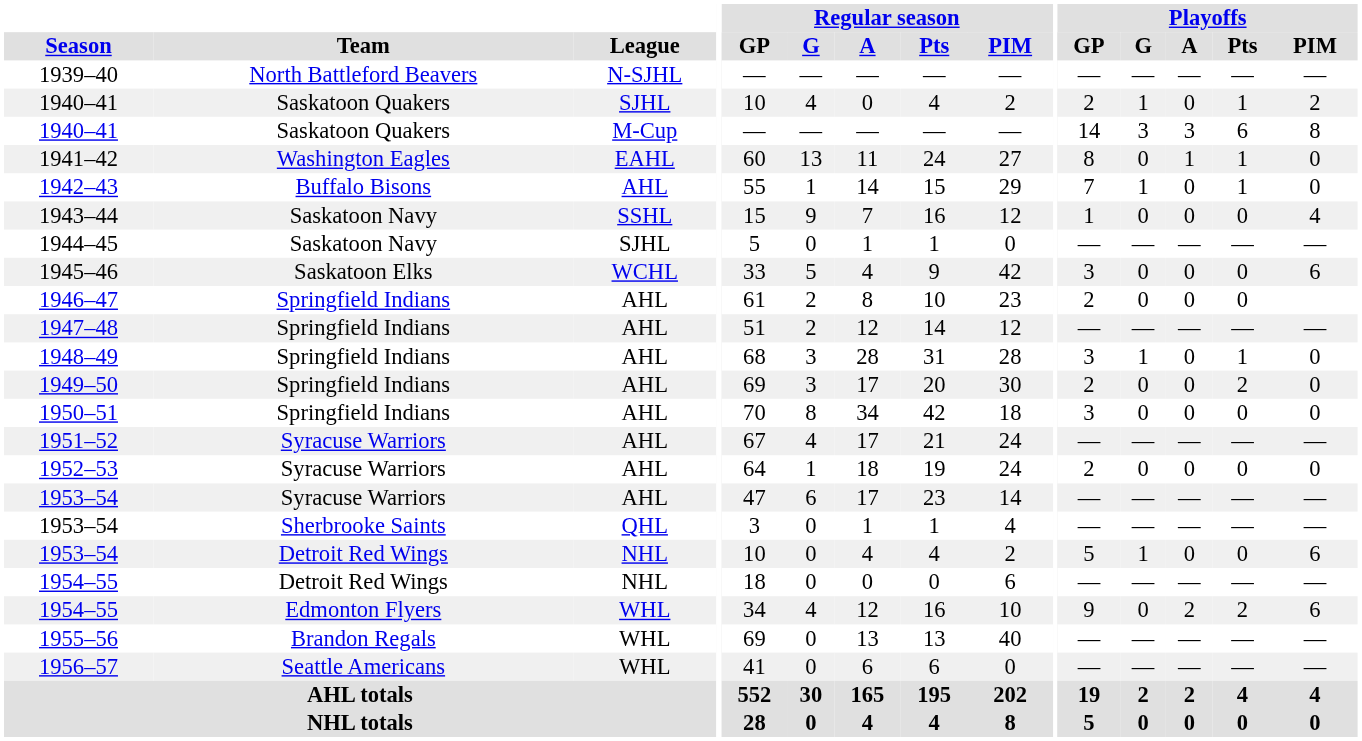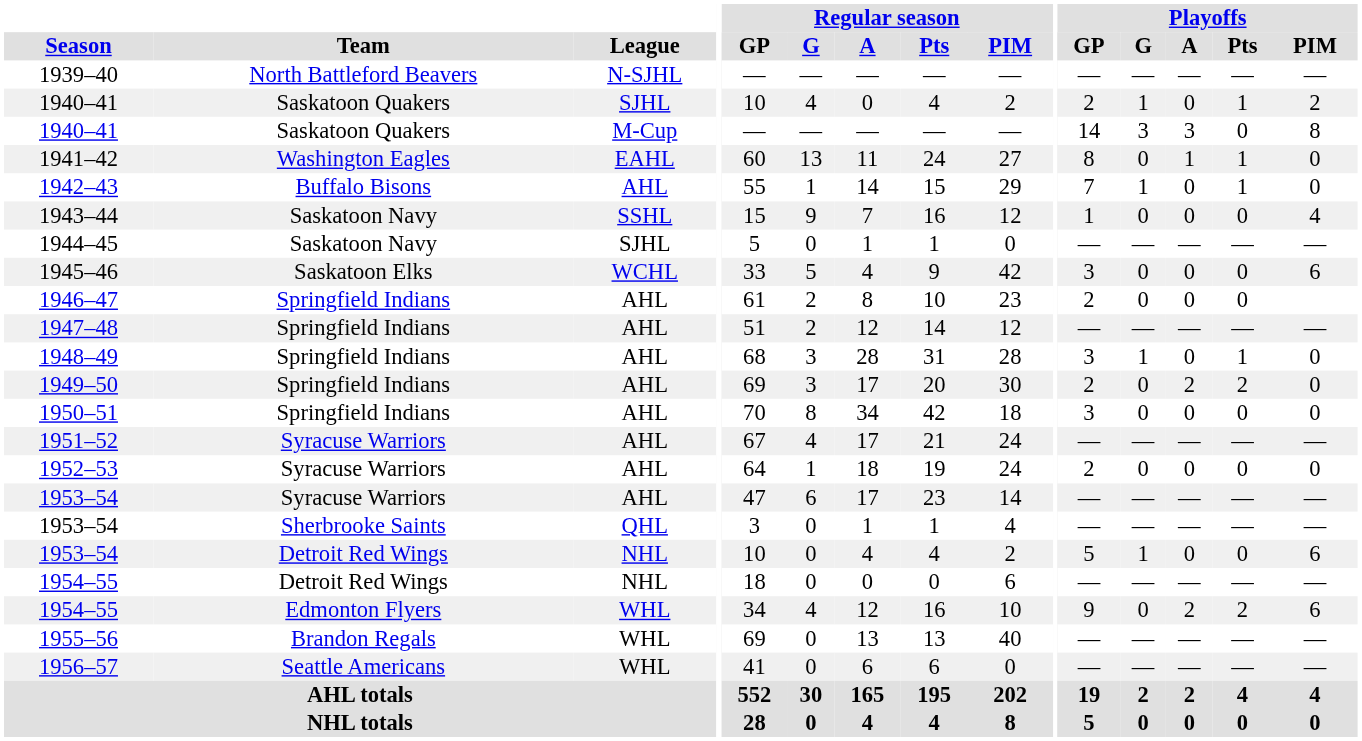 <table border="0" cellpadding="1" cellspacing="0" style="text-align:center; width:60em">
 <tr bgcolor="#e0e0e0">
 <th colspan="3" bgcolor="#ffffff"></th>
 <th rowspan="100" bgcolor="#ffffff"></th>
 <th colspan="5"><a href='#'>Regular season</a></th>
 <th rowspan="100" bgcolor="#ffffff"></th>
 <th colspan="5"><a href='#'>Playoffs</a></th>
 </tr>
 <tr bgcolor="#e0e0e0">
 <th><a href='#'>Season</a></th>
 <th>Team</th>
 <th>League</th>
 <th>GP</th>
 <th><a href='#'>G</a></th>
 <th><a href='#'>A</a></th>
 <th><a href='#'>Pts</a></th>
 <th><a href='#'>PIM</a></th>
 <th>GP</th>
 <th>G</th>
 <th>A</th>
 <th>Pts</th>
 <th>PIM</th>
 </tr>
 <tr>
 <td>1939–40</td>
 <td><a href='#'>North Battleford Beavers</a></td>
 <td><a href='#'>N-SJHL</a></td>
 <td>—</td>
 <td>—</td>
 <td>—</td>
 <td>—</td>
 <td>—</td>
 <td>—</td>
 <td>—</td>
 <td>—</td>
 <td>—</td>
 <td>—</td>
 </tr>
 <tr bgcolor="#f0f0f0">
 <td>1940–41</td>
 <td>Saskatoon Quakers</td>
 <td><a href='#'>SJHL</a></td>
 <td>10</td>
 <td>4</td>
 <td>0</td>
 <td>4</td>
 <td>2</td>
 <td>2</td>
 <td>1</td>
 <td>0</td>
 <td>1</td>
 <td>2</td>
 </tr>
 <tr>
 <td><a href='#'>1940–41</a></td>
 <td>Saskatoon Quakers</td>
 <td><a href='#'>M-Cup</a></td>
 <td>—</td>
 <td>—</td>
 <td>—</td>
 <td>—</td>
 <td>—</td>
 <td>14</td>
 <td>3</td>
 <td>3</td>
-<td>6</td>
+<td>0</td>
 <td>8</td>
 </tr>
 <tr bgcolor="#f0f0f0">
 <td>1941–42</td>
 <td><a href='#'>Washington Eagles</a></td>
 <td><a href='#'>EAHL</a></td>
 <td>60</td>
 <td>13</td>
 <td>11</td>
 <td>24</td>
 <td>27</td>
 <td>8</td>
 <td>0</td>
 <td>1</td>
 <td>1</td>
 <td>0</td>
 </tr>
 <tr>
 <td><a href='#'>1942–43</a></td>
 <td><a href='#'>Buffalo Bisons</a></td>
 <td><a href='#'>AHL</a></td>
 <td>55</td>
 <td>1</td>
 <td>14</td>
 <td>15</td>
 <td>29</td>
 <td>7</td>
 <td>1</td>
 <td>0</td>
 <td>1</td>
 <td>0</td>
 </tr>
 <tr bgcolor="#f0f0f0">
 <td>1943–44</td>
 <td>Saskatoon Navy</td>
 <td><a href='#'>SSHL</a></td>
 <td>15</td>
 <td>9</td>
 <td>7</td>
 <td>16</td>
 <td>12</td>
 <td>1</td>
 <td>0</td>
 <td>0</td>
 <td>0</td>
 <td>4</td>
 </tr>
 <tr>
 <td>1944–45</td>
 <td>Saskatoon Navy</td>
 <td>SJHL</td>
 <td>5</td>
 <td>0</td>
 <td>1</td>
 <td>1</td>
 <td>0</td>
 <td>—</td>
 <td>—</td>
 <td>—</td>
 <td>—</td>
 <td>—</td>
 </tr>
 <tr bgcolor="#f0f0f0">
 <td>1945–46</td>
 <td>Saskatoon Elks</td>
 <td><a href='#'>WCHL</a></td>
 <td>33</td>
 <td>5</td>
 <td>4</td>
 <td>9</td>
 <td>42</td>
 <td>3</td>
 <td>0</td>
 <td>0</td>
 <td>0</td>
 <td>6</td>
 </tr>
 <tr>
 <td><a href='#'>1946–47</a></td>
 <td><a href='#'>Springfield Indians</a></td>
 <td>AHL</td>
 <td>61</td>
 <td>2</td>
 <td>8</td>
 <td>10</td>
 <td>23</td>
 <td>2</td>
 <td>0</td>
 <td>0</td>
 <td 0>0</td>
 </tr>
 <tr bgcolor="#f0f0f0">
 <td><a href='#'>1947–48</a></td>
 <td>Springfield Indians</td>
 <td>AHL</td>
 <td>51</td>
 <td>2</td>
 <td>12</td>
 <td>14</td>
 <td>12</td>
 <td>—</td>
 <td>—</td>
 <td>—</td>
 <td>—</td>
 <td>—</td>
 </tr>
 <tr>
 <td><a href='#'>1948–49</a></td>
 <td>Springfield Indians</td>
 <td>AHL</td>
 <td>68</td>
 <td>3</td>
 <td>28</td>
 <td>31</td>
 <td>28</td>
 <td>3</td>
 <td>1</td>
 <td>0</td>
 <td>1</td>
 <td>0</td>
 </tr>
 <tr bgcolor="#f0f0f0">
 <td><a href='#'>1949–50</a></td>
 <td>Springfield Indians</td>
 <td>AHL</td>
 <td>69</td>
 <td>3</td>
 <td>17</td>
 <td>20</td>
 <td>30</td>
 <td>2</td>
 <td>0</td>
-<td>0</td>
+<td>2</td>
 <td>2</td>
 <td>0</td>
 </tr>
 <tr>
 <td><a href='#'>1950–51</a></td>
 <td>Springfield Indians</td>
 <td>AHL</td>
 <td>70</td>
 <td>8</td>
 <td>34</td>
 <td>42</td>
 <td>18</td>
 <td>3</td>
 <td>0</td>
 <td>0</td>
 <td>0</td>
 <td>0</td>
 </tr>
 <tr bgcolor="#f0f0f0">
 <td><a href='#'>1951–52</a></td>
 <td><a href='#'>Syracuse Warriors</a></td>
 <td>AHL</td>
 <td>67</td>
 <td>4</td>
 <td>17</td>
 <td>21</td>
 <td>24</td>
 <td>—</td>
 <td>—</td>
 <td>—</td>
 <td>—</td>
 <td>—</td>
 </tr>
 <tr>
 <td><a href='#'>1952–53</a></td>
 <td>Syracuse Warriors</td>
 <td>AHL</td>
 <td>64</td>
 <td>1</td>
 <td>18</td>
 <td>19</td>
 <td>24</td>
 <td>2</td>
 <td>0</td>
 <td>0</td>
 <td>0</td>
 <td>0</td>
 </tr>
 <tr bgcolor="#f0f0f0">
 <td><a href='#'>1953–54</a></td>
 <td>Syracuse Warriors</td>
 <td>AHL</td>
 <td>47</td>
 <td>6</td>
 <td>17</td>
 <td>23</td>
 <td>14</td>
 <td>—</td>
 <td>—</td>
 <td>—</td>
 <td>—</td>
 <td>—</td>
 </tr>
 <tr>
 <td>1953–54</td>
 <td><a href='#'>Sherbrooke Saints</a></td>
 <td><a href='#'>QHL</a></td>
 <td>3</td>
 <td>0</td>
 <td>1</td>
 <td>1</td>
 <td>4</td>
 <td>—</td>
 <td>—</td>
 <td>—</td>
 <td>—</td>
 <td>—</td>
 </tr>
 <tr bgcolor="#f0f0f0">
 <td><a href='#'>1953–54</a></td>
 <td><a href='#'>Detroit Red Wings</a></td>
 <td><a href='#'>NHL</a></td>
 <td>10</td>
 <td>0</td>
 <td>4</td>
 <td>4</td>
 <td>2</td>
 <td>5</td>
 <td>1</td>
 <td>0</td>
 <td>0</td>
 <td>6</td>
 </tr>
 <tr>
 <td><a href='#'>1954–55</a></td>
 <td>Detroit Red Wings</td>
 <td>NHL</td>
 <td>18</td>
 <td>0</td>
 <td>0</td>
 <td>0</td>
 <td>6</td>
 <td>—</td>
 <td>—</td>
 <td>—</td>
 <td>—</td>
 <td>—</td>
 </tr>
 <tr bgcolor="#f0f0f0">
 <td><a href='#'>1954–55</a></td>
 <td><a href='#'>Edmonton Flyers</a></td>
 <td><a href='#'>WHL</a></td>
 <td>34</td>
 <td>4</td>
 <td>12</td>
 <td>16</td>
 <td>10</td>
 <td>9</td>
 <td>0</td>
 <td>2</td>
 <td>2</td>
 <td>6</td>
 </tr>
 <tr>
 <td><a href='#'>1955–56</a></td>
 <td><a href='#'>Brandon Regals</a></td>
 <td>WHL</td>
 <td>69</td>
 <td>0</td>
 <td>13</td>
 <td>13</td>
 <td>40</td>
 <td>—</td>
 <td>—</td>
 <td>—</td>
 <td>—</td>
 <td>—</td>
 </tr>
 <tr bgcolor="#f0f0f0">
 <td><a href='#'>1956–57</a></td>
 <td><a href='#'>Seattle Americans</a></td>
 <td>WHL</td>
 <td>41</td>
 <td>0</td>
 <td>6</td>
 <td>6</td>
 <td>0</td>
 <td>—</td>
 <td>—</td>
 <td>—</td>
 <td>—</td>
 <td>—</td>
 </tr>
 <tr bgcolor="#e0e0e0">
 <th colspan="3">AHL totals</th>
 <th>552</th>
 <th>30</th>
 <th>165</th>
 <th>195</th>
 <th>202</th>
 <th>19</th>
 <th>2</th>
 <th>2</th>
 <th>4</th>
 <th>4</th>
 </tr>
 <tr bgcolor="#e0e0e0">
 <th colspan="3">NHL totals</th>
 <th>28</th>
 <th>0</th>
 <th>4</th>
 <th>4</th>
 <th>8</th>
 <th>5</th>
 <th>0</th>
 <th>0</th>
 <th>0</th>
 <th>0</th>
 </tr>
 </table>
